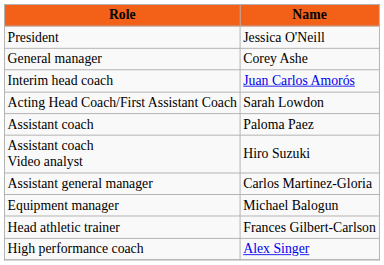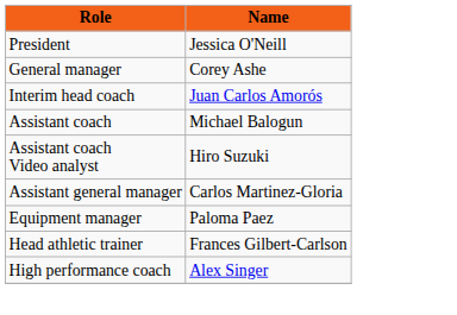 <table class="wikitable" style="text-align:left;">
 <tr>
 <th style="background:#f36018; color:#000; text-align:center;">Role</th>
 <th style="background:#f36018; color:#000; text-align:center;">Name</th>
 </tr>
 <tr>
 <td>President</td>
 <td> Jessica O'Neill</td>
 </tr>
 <tr>
 <td>General manager</td>
 <td> Corey Ashe</td>
 </tr>
 <tr>
 <td>Interim head coach</td>
 <td> <a href='#'>Juan Carlos Amorós</a></td>
 </tr>
 <tr>
-<td>Acting Head Coach/First Assistant Coach</td>
-<td> Sarah Lowdon</td>
-</tr>
-<tr>
 <td>Assistant coach</td>
-<td> Paloma Paez</td>
+<td> Michael Balogun</td>
 </tr>
 <tr>
 <td>Assistant coach<br>Video analyst</td>
 <td> Hiro Suzuki</td>
 </tr>
 <tr>
 <td>Assistant general manager</td>
 <td> Carlos Martinez-Gloria</td>
 </tr>
 <tr>
 <td>Equipment manager</td>
-<td> Michael Balogun</td>
+<td> Paloma Paez</td>
 </tr>
 <tr>
 <td>Head athletic trainer</td>
 <td> Frances Gilbert-Carlson</td>
 </tr>
 <tr>
 <td>High performance coach</td>
 <td> <a href='#'>Alex Singer</a></td>
 </tr>
 <tr>
 </tr>
 </table>
